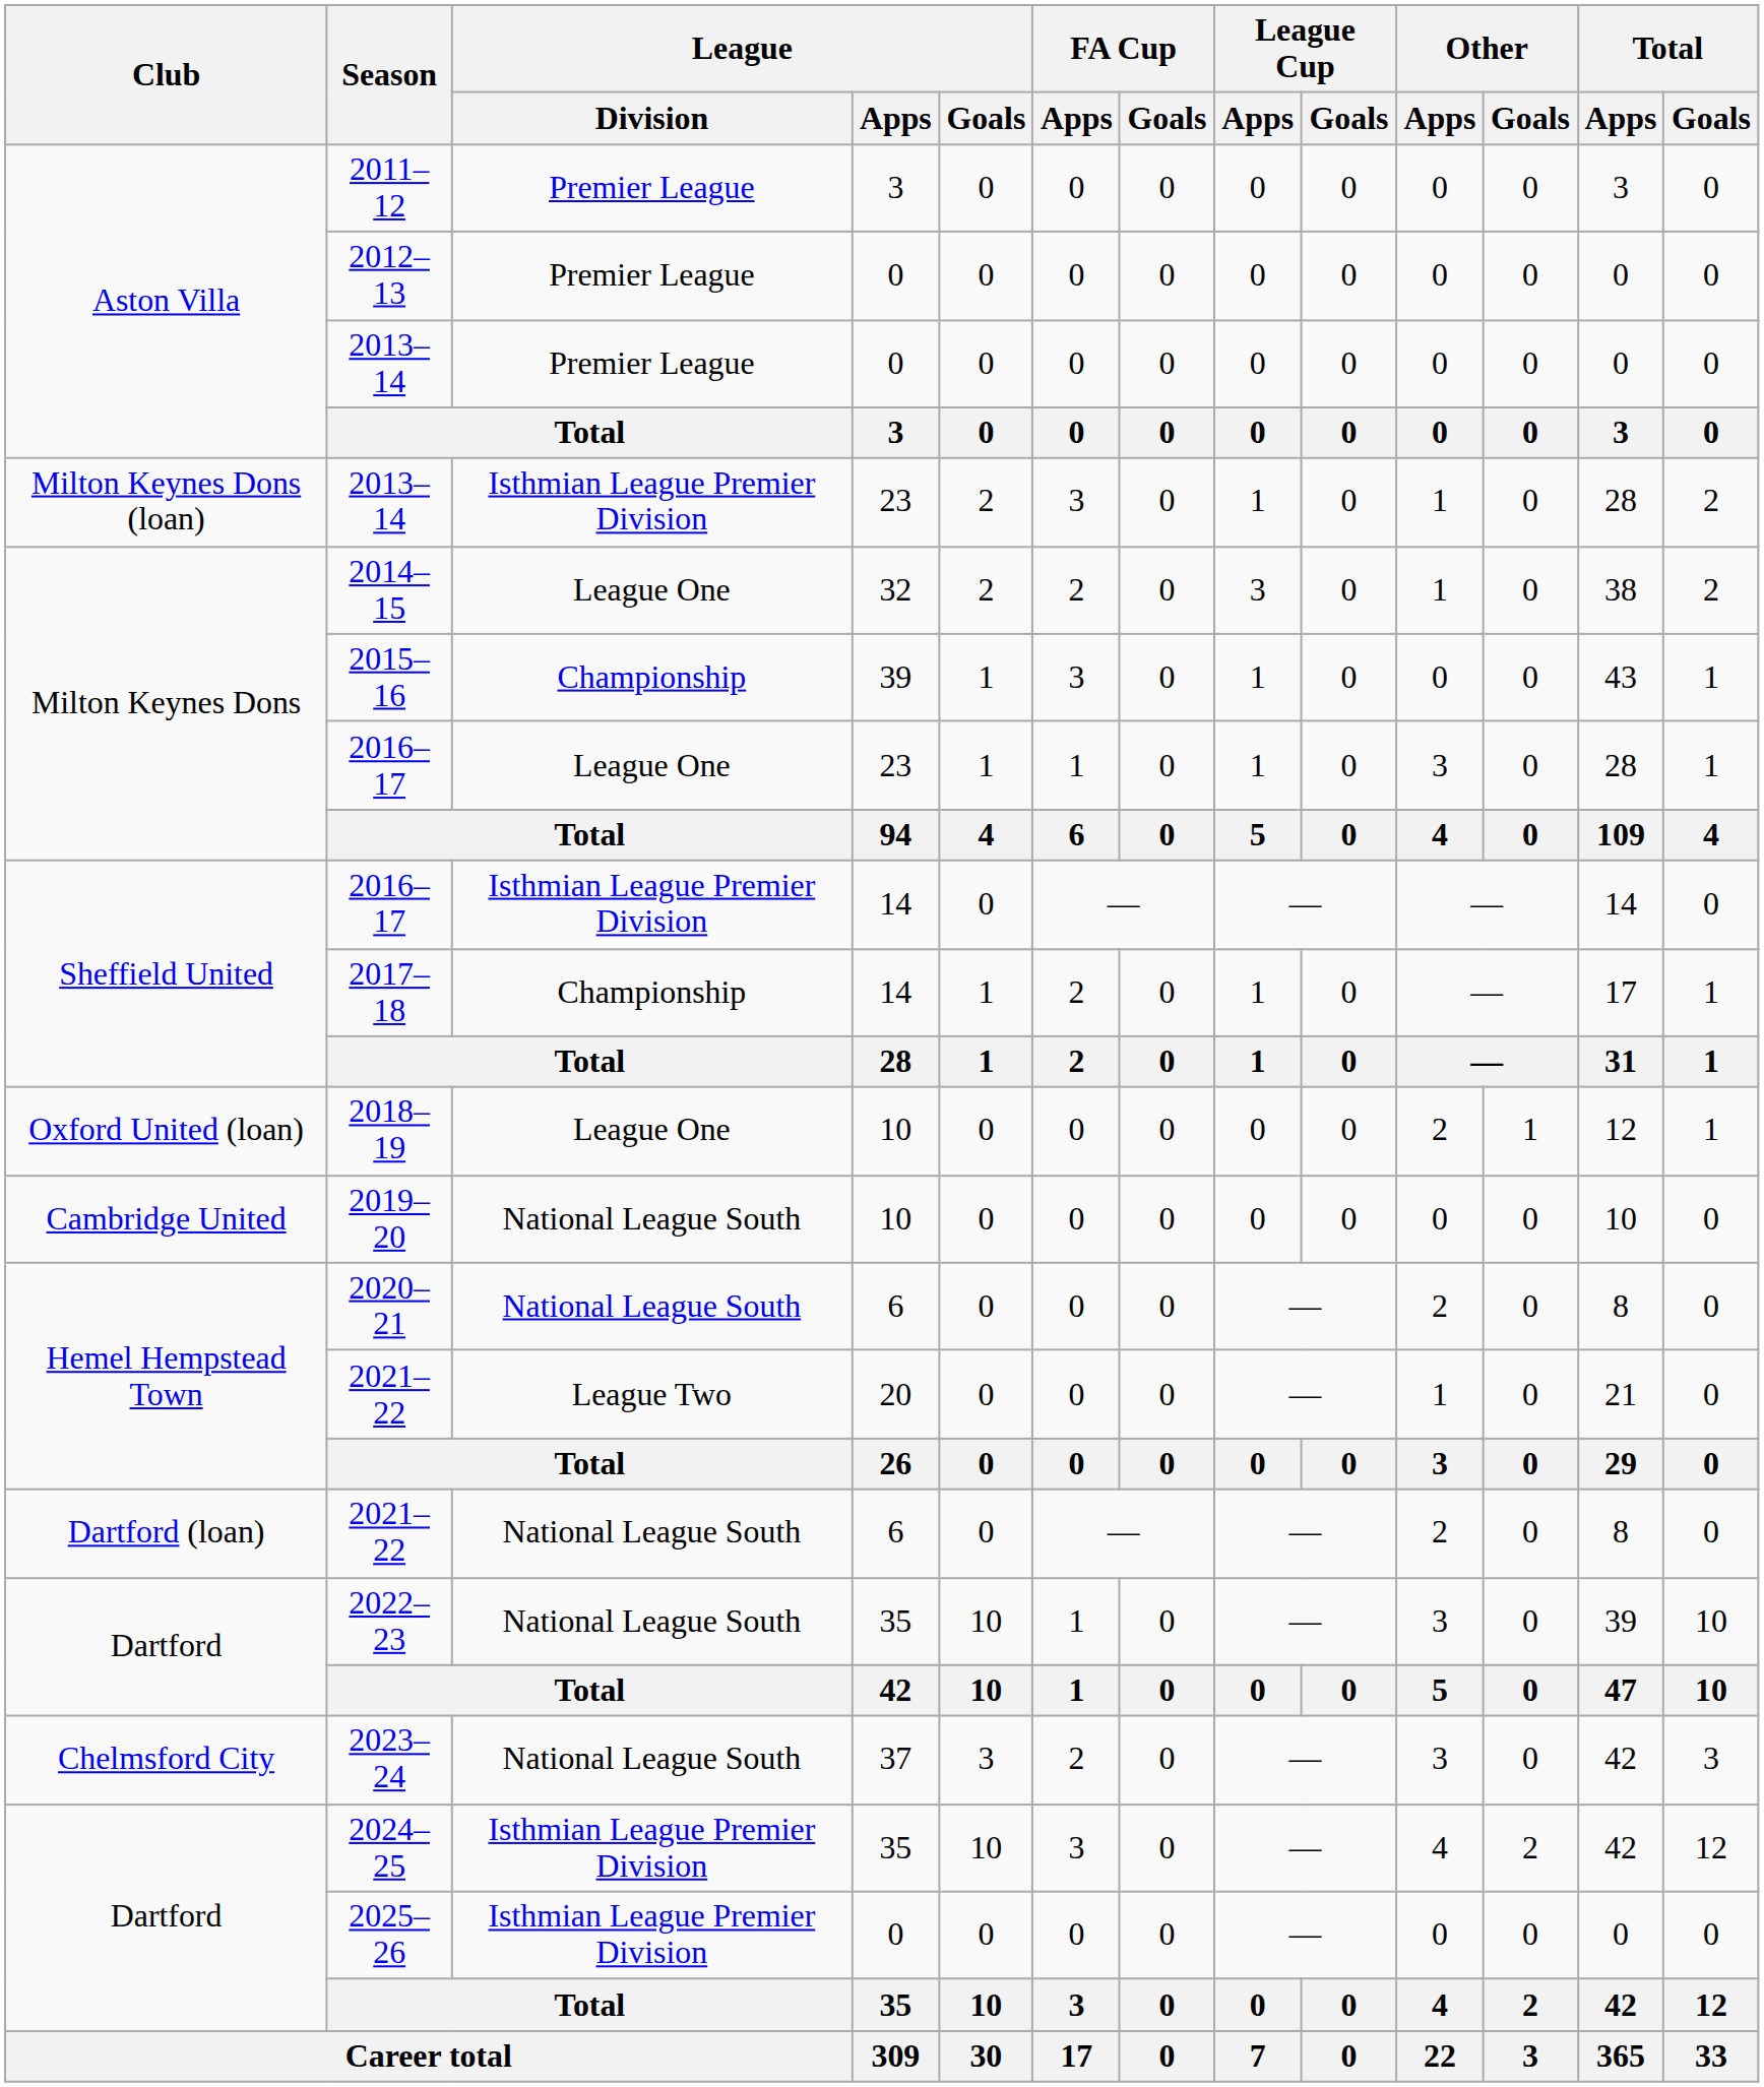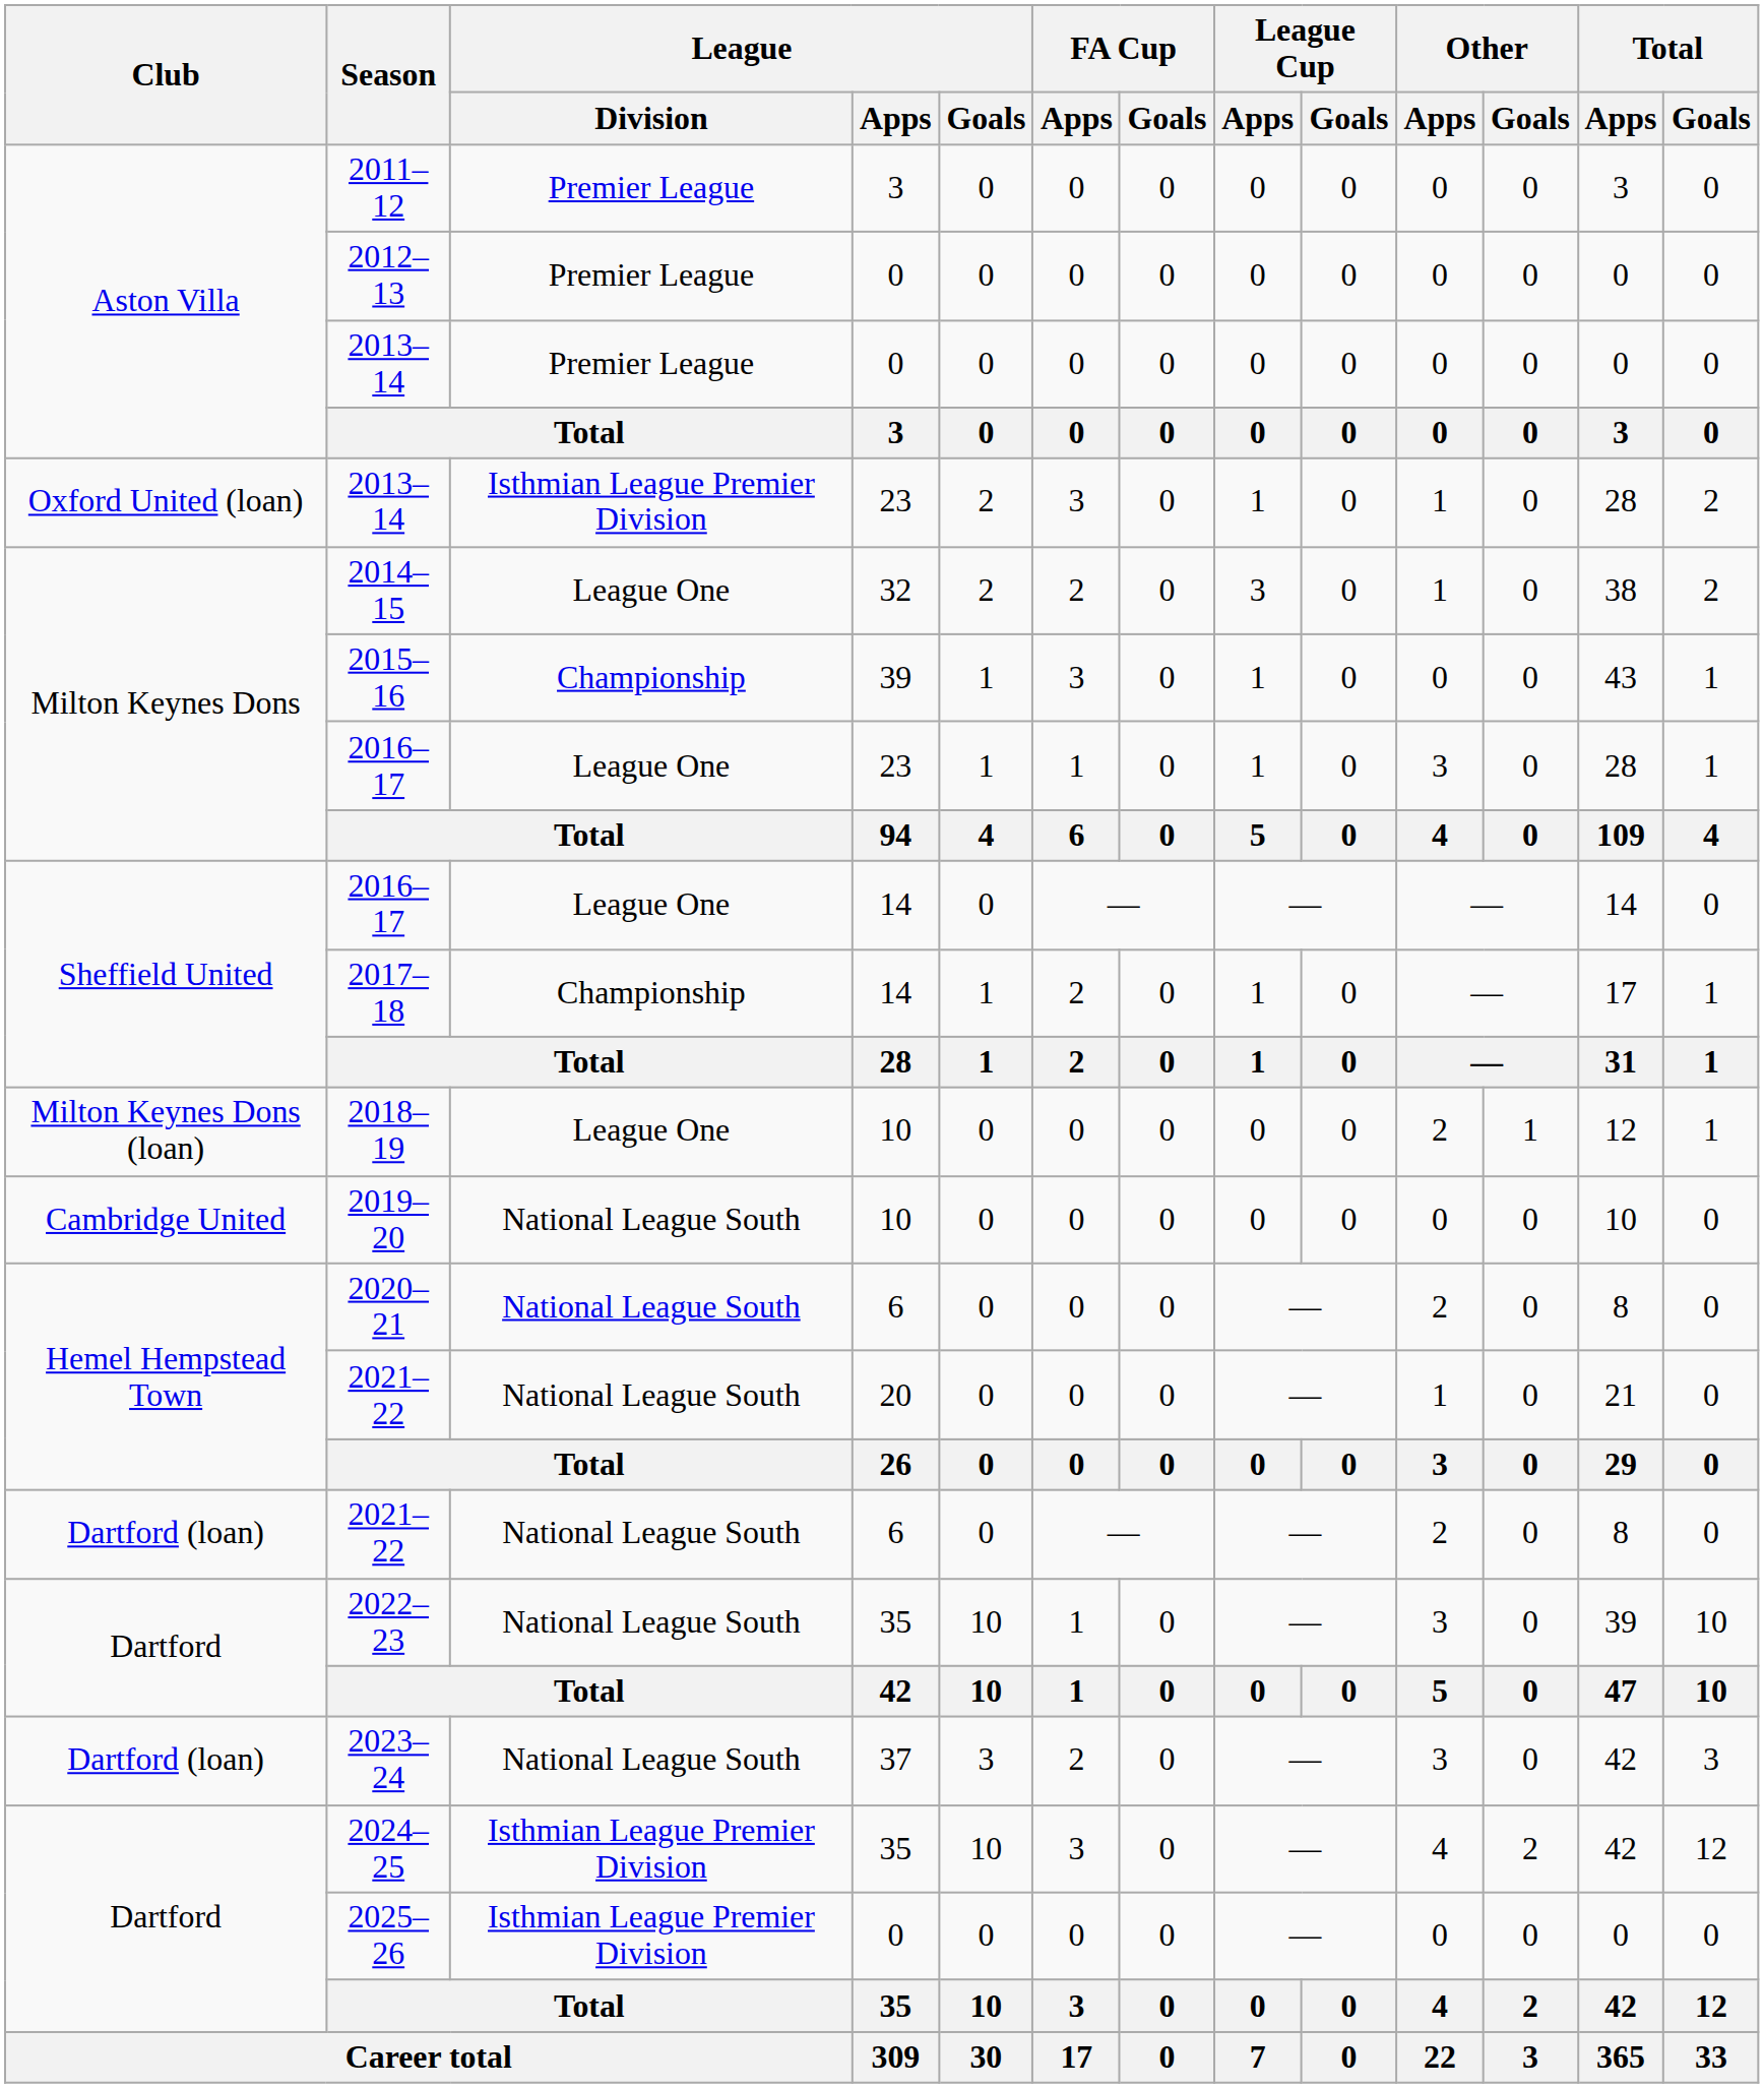 <table class="wikitable" style="text-align:center">
 <tr>
 <th rowspan="2">Club</th>
 <th rowspan="2">Season</th>
 <th colspan="3">League</th>
 <th colspan="2">FA Cup</th>
 <th colspan="2">League Cup</th>
 <th colspan="2">Other</th>
 <th colspan="2">Total</th>
 </tr>
 <tr>
 <th>Division</th>
 <th>Apps</th>
 <th>Goals</th>
 <th>Apps</th>
 <th>Goals</th>
 <th>Apps</th>
 <th>Goals</th>
 <th>Apps</th>
 <th>Goals</th>
 <th>Apps</th>
 <th>Goals</th>
 </tr>
 <tr>
 <td rowspan="4"><a href='#'>Aston Villa</a></td>
 <td><a href='#'>2011–12</a></td>
 <td><a href='#'>Premier League</a></td>
 <td>3</td>
 <td>0</td>
 <td>0</td>
 <td>0</td>
 <td>0</td>
 <td>0</td>
 <td>0</td>
 <td>0</td>
 <td>3</td>
 <td>0</td>
 </tr>
 <tr>
 <td><a href='#'>2012–13</a></td>
 <td>Premier League</td>
 <td>0</td>
 <td>0</td>
 <td>0</td>
 <td>0</td>
 <td>0</td>
 <td>0</td>
 <td>0</td>
 <td>0</td>
 <td>0</td>
 <td>0</td>
 </tr>
 <tr>
 <td><a href='#'>2013–14</a></td>
 <td>Premier League</td>
 <td>0</td>
 <td>0</td>
 <td>0</td>
 <td>0</td>
 <td>0</td>
 <td>0</td>
 <td>0</td>
 <td>0</td>
 <td>0</td>
 <td>0</td>
 </tr>
 <tr>
 <th colspan="2">Total</th>
 <th>3</th>
 <th>0</th>
 <th>0</th>
 <th>0</th>
 <th>0</th>
 <th>0</th>
 <th>0</th>
 <th>0</th>
 <th>3</th>
 <th>0</th>
 </tr>
 <tr>
-<td><a href='#'>Milton Keynes Dons</a> (loan)</td>
+<td><a href='#'>Oxford United</a> (loan)</td>
 <td><a href='#'>2013–14</a></td>
 <td><a href='#'>Isthmian League Premier Division</a></td>
 <td>23</td>
 <td>2</td>
 <td>3</td>
 <td>0</td>
 <td>1</td>
 <td>0</td>
 <td>1</td>
 <td>0</td>
 <td>28</td>
 <td>2</td>
 </tr>
 <tr>
 <td rowspan="4">Milton Keynes Dons</td>
 <td><a href='#'>2014–15</a></td>
 <td>League One</td>
 <td>32</td>
 <td>2</td>
 <td>2</td>
 <td>0</td>
 <td>3</td>
 <td>0</td>
 <td>1</td>
 <td>0</td>
 <td>38</td>
 <td>2</td>
 </tr>
 <tr>
 <td><a href='#'>2015–16</a></td>
 <td><a href='#'>Championship</a></td>
 <td>39</td>
 <td>1</td>
 <td>3</td>
 <td>0</td>
 <td>1</td>
 <td>0</td>
 <td>0</td>
 <td>0</td>
 <td>43</td>
 <td>1</td>
 </tr>
 <tr>
 <td><a href='#'>2016–17</a></td>
 <td>League One</td>
 <td>23</td>
 <td>1</td>
 <td>1</td>
 <td>0</td>
 <td>1</td>
 <td>0</td>
 <td>3</td>
 <td>0</td>
 <td>28</td>
 <td>1</td>
 </tr>
 <tr>
 <th colspan="2">Total</th>
 <th>94</th>
 <th>4</th>
 <th>6</th>
 <th>0</th>
 <th>5</th>
 <th>0</th>
 <th>4</th>
 <th>0</th>
 <th>109</th>
 <th>4</th>
 </tr>
 <tr>
 <td rowspan="3"><a href='#'>Sheffield United</a></td>
 <td><a href='#'>2016–17</a></td>
-<td><a href='#'>Isthmian League Premier Division</a></td>
+<td>League One</td>
 <td>14</td>
 <td>0</td>
 <td colspan="2">—</td>
 <td colspan="2">—</td>
 <td colspan="2">—</td>
 <td>14</td>
 <td>0</td>
 </tr>
 <tr>
 <td><a href='#'>2017–18</a></td>
 <td>Championship</td>
 <td>14</td>
 <td>1</td>
 <td>2</td>
 <td>0</td>
 <td>1</td>
 <td>0</td>
 <td colspan="2">—</td>
 <td>17</td>
 <td>1</td>
 </tr>
 <tr>
 <th colspan="2">Total</th>
 <th>28</th>
 <th>1</th>
 <th>2</th>
 <th>0</th>
 <th>1</th>
 <th>0</th>
 <th colspan="2">—</th>
 <th>31</th>
 <th>1</th>
 </tr>
 <tr>
-<td><a href='#'>Oxford United</a> (loan)</td>
+<td><a href='#'>Milton Keynes Dons</a> (loan)</td>
 <td><a href='#'>2018–19</a></td>
 <td>League One</td>
 <td>10</td>
 <td>0</td>
 <td>0</td>
 <td>0</td>
 <td>0</td>
 <td>0</td>
 <td>2</td>
 <td>1</td>
 <td>12</td>
 <td>1</td>
 </tr>
 <tr>
 <td><a href='#'>Cambridge United</a></td>
 <td><a href='#'>2019–20</a></td>
 <td>National League South</td>
 <td>10</td>
 <td>0</td>
 <td>0</td>
 <td>0</td>
 <td>0</td>
 <td>0</td>
 <td>0</td>
 <td>0</td>
 <td>10</td>
 <td>0</td>
 </tr>
 <tr>
 <td rowspan="3"><a href='#'>Hemel Hempstead Town</a></td>
 <td><a href='#'>2020–21</a></td>
 <td><a href='#'>National League South</a></td>
 <td>6</td>
 <td>0</td>
 <td>0</td>
 <td>0</td>
 <td colspan="2">—</td>
 <td>2</td>
 <td>0</td>
 <td>8</td>
 <td>0</td>
 </tr>
 <tr>
 <td><a href='#'>2021–22</a></td>
-<td>League Two</td>
+<td>National League South</td>
 <td>20</td>
 <td>0</td>
 <td>0</td>
 <td>0</td>
 <td colspan="2">—</td>
 <td>1</td>
 <td>0</td>
 <td>21</td>
 <td>0</td>
 </tr>
 <tr>
 <th colspan="2">Total</th>
 <th>26</th>
 <th>0</th>
 <th>0</th>
 <th>0</th>
 <th>0</th>
 <th>0</th>
 <th>3</th>
 <th>0</th>
 <th>29</th>
 <th>0</th>
 </tr>
 <tr>
 <td><a href='#'>Dartford</a> (loan)</td>
 <td><a href='#'>2021–22</a></td>
 <td>National League South</td>
 <td>6</td>
 <td>0</td>
 <td colspan="2">—</td>
 <td colspan="2">—</td>
 <td>2</td>
 <td>0</td>
 <td>8</td>
 <td>0</td>
 </tr>
 <tr>
 <td rowspan="2">Dartford</td>
 <td><a href='#'>2022–23</a></td>
 <td>National League South</td>
 <td>35</td>
 <td>10</td>
 <td>1</td>
 <td>0</td>
 <td colspan="2">—</td>
 <td>3</td>
 <td>0</td>
 <td>39</td>
 <td>10</td>
 </tr>
 <tr>
 <th colspan="2">Total</th>
 <th>42</th>
 <th>10</th>
 <th>1</th>
 <th>0</th>
 <th>0</th>
 <th>0</th>
 <th>5</th>
 <th>0</th>
 <th>47</th>
 <th>10</th>
 </tr>
 <tr>
-<td><a href='#'>Chelmsford City</a></td>
+<td><a href='#'>Dartford</a> (loan)</td>
 <td><a href='#'>2023–24</a></td>
 <td>National League South</td>
 <td>37</td>
 <td>3</td>
 <td>2</td>
 <td>0</td>
 <td colspan="2">—</td>
 <td>3</td>
 <td>0</td>
 <td>42</td>
 <td>3</td>
 </tr>
 <tr>
 <td rowspan="3">Dartford</td>
 <td><a href='#'>2024–25</a></td>
 <td><a href='#'>Isthmian League Premier Division</a></td>
 <td>35</td>
 <td>10</td>
 <td>3</td>
 <td>0</td>
 <td colspan="2">—</td>
 <td>4</td>
 <td>2</td>
 <td>42</td>
 <td>12</td>
 </tr>
 <tr>
 <td><a href='#'>2025–26</a></td>
 <td><a href='#'>Isthmian League Premier Division</a></td>
 <td>0</td>
 <td>0</td>
 <td>0</td>
 <td>0</td>
 <td colspan="2">—</td>
 <td>0</td>
 <td>0</td>
 <td>0</td>
 <td>0</td>
 </tr>
 <tr>
 <th colspan="2">Total</th>
 <th>35</th>
 <th>10</th>
 <th>3</th>
 <th>0</th>
 <th>0</th>
 <th>0</th>
 <th>4</th>
 <th>2</th>
 <th>42</th>
 <th>12</th>
 </tr>
 <tr>
 <th colspan="3">Career total</th>
 <th>309</th>
 <th>30</th>
 <th>17</th>
 <th>0</th>
 <th>7</th>
 <th>0</th>
 <th>22</th>
 <th>3</th>
 <th>365</th>
 <th>33</th>
 </tr>
 </table>
